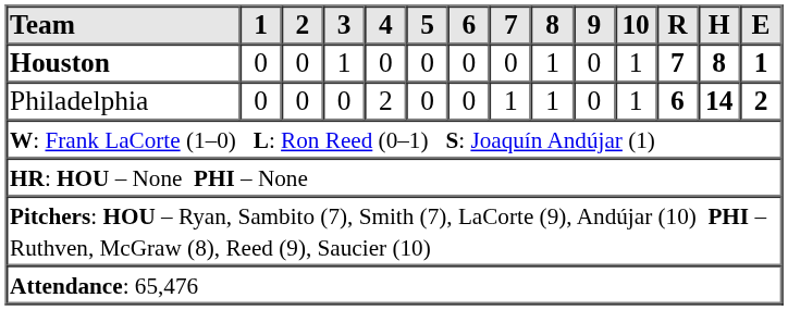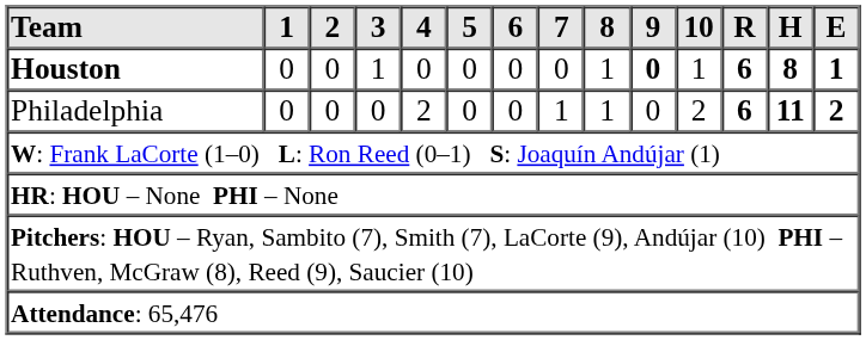 <table border=1 cellspacing=0 width=450 style="margin-left:3em;">
 <tr style="text-align:center; background-color:#e6e6e6;">
 <th align=left width=28%>Team</th>
 <th width=5%>1</th>
 <th width=5%>2</th>
 <th width=5%>3</th>
 <th width=5%>4</th>
 <th width=5%>5</th>
 <th width=5%>6</th>
 <th width=5%>7</th>
 <th width=5%>8</th>
 <th width=5%>9</th>
 <th width=5%>10</th>
 <th width=5%>R</th>
 <th width=5%>H</th>
 <th width=5%>E</th>
 </tr>
 <tr style="text-align:center;">
 <td align=left><strong>Houston</strong></td>
 <td>0</td>
 <td>0</td>
 <td>1</td>
 <td>0</td>
 <td>0</td>
 <td>0</td>
 <td>0</td>
 <td>1</td>
-<td>0</td>
+<td><strong>0</strong></td>
 <td>1</td>
-<td><strong>7</strong></td>
+<td><strong>6</strong></td>
 <td><strong>8</strong></td>
 <td><strong>1</strong></td>
 </tr>
 <tr style="text-align:center;">
 <td align=left>Philadelphia</td>
 <td>0</td>
 <td>0</td>
 <td>0</td>
 <td>2</td>
 <td>0</td>
 <td>0</td>
 <td>1</td>
 <td>1</td>
 <td>0</td>
-<td>1</td>
+<td>2</td>
 <td><strong>6</strong></td>
-<td><strong>14</strong></td>
+<td><strong>11</strong></td>
 <td><strong>2</strong></td>
 </tr>
 <tr style="text-align:left;">
 <td colspan=14><small><strong>W</strong>: <a href='#'>Frank LaCorte</a> (1–0)   <strong>L</strong>: <a href='#'>Ron Reed</a> (0–1)   <strong>S</strong>: <a href='#'>Joaquín Andújar</a> (1)</small></td>
 </tr>
 <tr style="text-align:left;">
 <td colspan=14><small><strong>HR</strong>: <strong>HOU</strong> – None  <strong>PHI</strong> – None</small></td>
 </tr>
 <tr style="text-align:left;">
 <td colspan=14><small><strong>Pitchers</strong>: <strong>HOU</strong> – Ryan, Sambito (7), Smith (7), LaCorte (9), Andújar (10)  <strong>PHI</strong> – Ruthven, McGraw (8), Reed (9), Saucier (10)</small></td>
 </tr>
 <tr style="text-align:left;">
 <td colspan=14><small><strong>Attendance</strong>: 65,476</small></td>
 </tr>
 </table>
